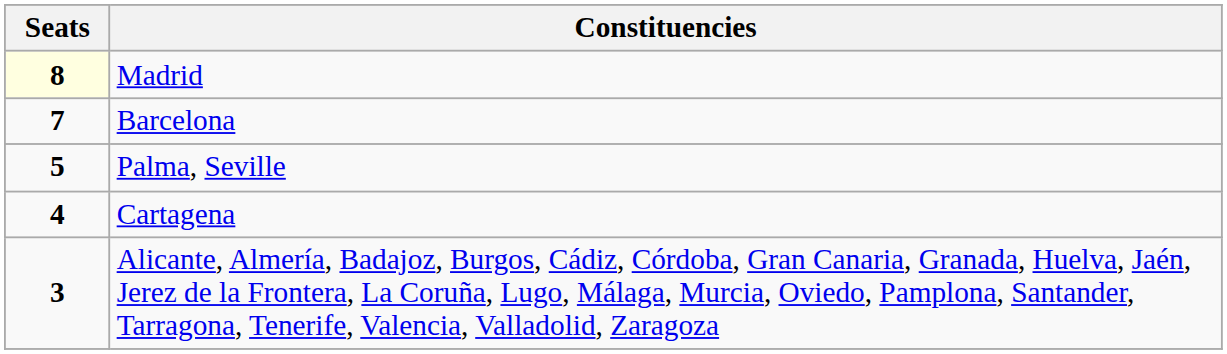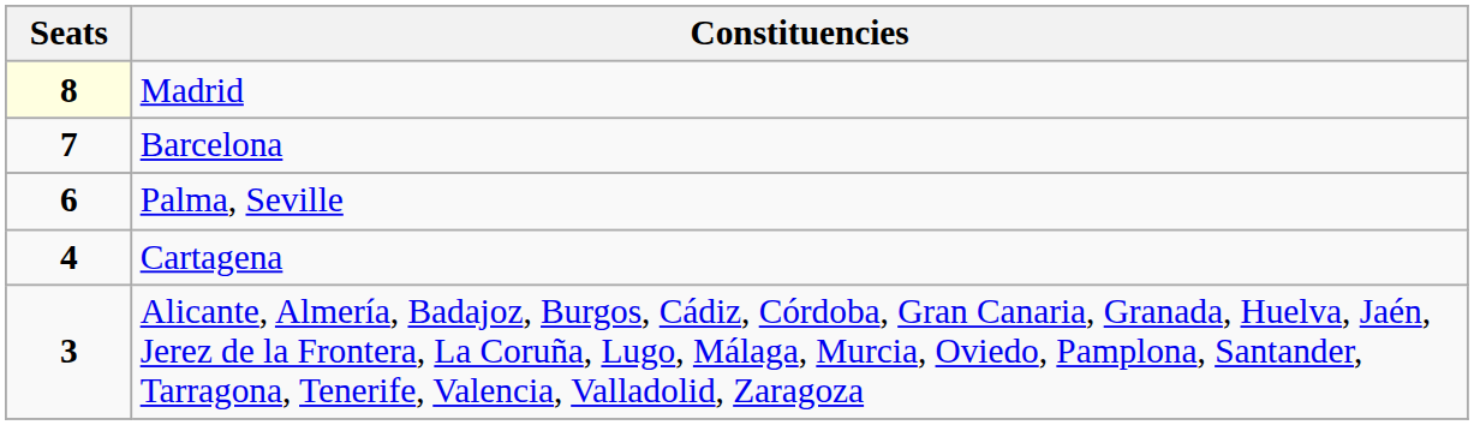 <table class="wikitable" style="text-align:left;">
 <tr>
 <th width="50">Seats</th>
 <th width="600">Constituencies</th>
 </tr>
 <tr>
 <td align="center" style="background: lightyellow;"><strong>8</strong></td>
 <td><a href='#'>Madrid</a></td>
 </tr>
 <tr>
 <td align="center"><strong>7</strong></td>
 <td><a href='#'>Barcelona</a></td>
 </tr>
 <tr>
-<td align="center"><strong>5</strong></td>
+<td align="center"><strong>6</strong></td>
 <td><a href='#'>Palma</a>, <a href='#'>Seville</a></td>
 </tr>
 <tr>
 <td align="center"><strong>4</strong></td>
 <td><a href='#'>Cartagena</a></td>
 </tr>
 <tr>
 <td align="center"><strong>3</strong></td>
 <td><a href='#'>Alicante</a>, <a href='#'>Almería</a>, <a href='#'>Badajoz</a>, <a href='#'>Burgos</a>, <a href='#'>Cádiz</a>, <a href='#'>Córdoba</a>, <a href='#'>Gran Canaria</a>, <a href='#'>Granada</a>, <a href='#'>Huelva</a>, <a href='#'>Jaén</a>, <a href='#'>Jerez de la Frontera</a>, <a href='#'>La Coruña</a>, <a href='#'>Lugo</a>, <a href='#'>Málaga</a>, <a href='#'>Murcia</a>, <a href='#'>Oviedo</a>, <a href='#'>Pamplona</a>, <a href='#'>Santander</a>, <a href='#'>Tarragona</a>, <a href='#'>Tenerife</a>, <a href='#'>Valencia</a>, <a href='#'>Valladolid</a>, <a href='#'>Zaragoza</a></td>
 </tr>
 </table>
